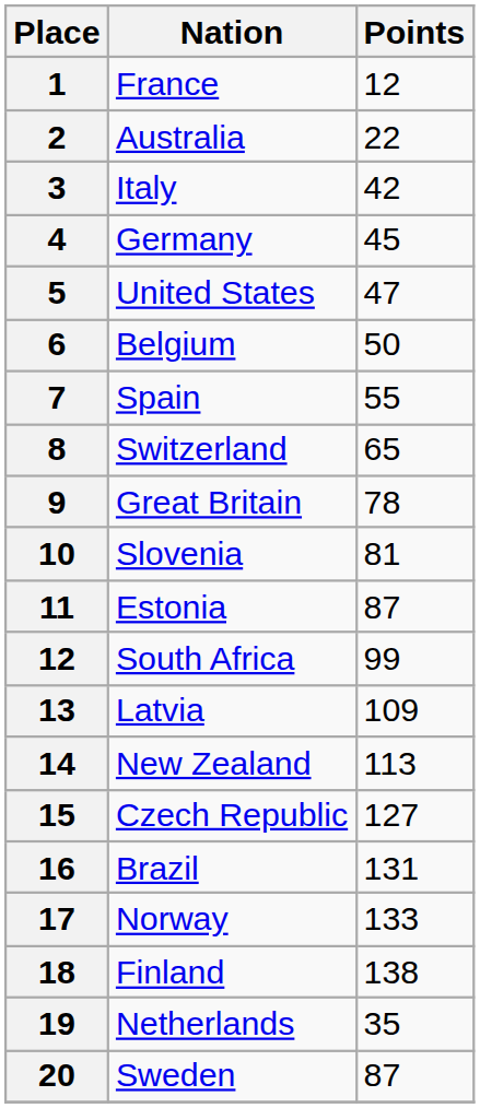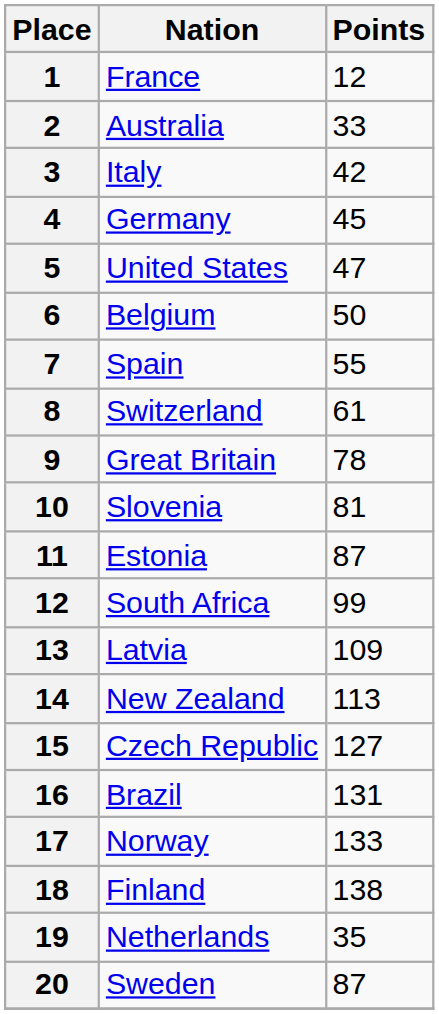 <table class="wikitable" style="font-size: 85%">
 <tr>
 <th>Place</th>
 <th>Nation</th>
 <th>Points</th>
 </tr>
 <tr>
 <th>1</th>
 <td> <a href='#'>France</a></td>
 <td>12</td>
 </tr>
 <tr>
 <th>2</th>
 <td> <a href='#'>Australia</a></td>
-<td>22</td>
+<td>33</td>
 </tr>
 <tr>
 <th>3</th>
 <td> <a href='#'>Italy</a></td>
 <td>42</td>
 </tr>
 <tr>
 <th>4</th>
 <td> <a href='#'>Germany</a></td>
 <td>45</td>
 </tr>
 <tr>
 <th>5</th>
 <td> <a href='#'>United States</a></td>
 <td>47</td>
 </tr>
 <tr>
 <th>6</th>
 <td> <a href='#'>Belgium</a></td>
 <td>50</td>
 </tr>
 <tr>
 <th>7</th>
 <td> <a href='#'>Spain</a></td>
 <td>55</td>
 </tr>
 <tr>
 <th>8</th>
 <td> <a href='#'>Switzerland</a></td>
-<td>65</td>
+<td>61</td>
 </tr>
 <tr>
 <th>9</th>
 <td> <a href='#'>Great Britain</a></td>
 <td>78</td>
 </tr>
 <tr>
 <th>10</th>
 <td> <a href='#'>Slovenia</a></td>
 <td>81</td>
 </tr>
 <tr>
 <th>11</th>
 <td> <a href='#'>Estonia</a></td>
 <td>87</td>
 </tr>
 <tr>
 <th>12</th>
 <td> <a href='#'>South Africa</a></td>
 <td>99</td>
 </tr>
 <tr>
 <th>13</th>
 <td> <a href='#'>Latvia</a></td>
 <td>109</td>
 </tr>
 <tr>
 <th>14</th>
 <td> <a href='#'>New Zealand</a></td>
 <td>113</td>
 </tr>
 <tr>
 <th>15</th>
 <td> <a href='#'>Czech Republic</a></td>
 <td>127</td>
 </tr>
 <tr>
 <th>16</th>
 <td> <a href='#'>Brazil</a></td>
 <td>131</td>
 </tr>
 <tr>
 <th>17</th>
 <td> <a href='#'>Norway</a></td>
 <td>133</td>
 </tr>
 <tr>
 <th>18</th>
 <td> <a href='#'>Finland</a></td>
 <td>138</td>
 </tr>
 <tr>
 <th>19</th>
 <td> <a href='#'>Netherlands</a></td>
 <td>35</td>
 </tr>
 <tr>
 <th>20</th>
 <td> <a href='#'>Sweden</a></td>
 <td>87</td>
 </tr>
 <tr>
 </tr>
 </table>
